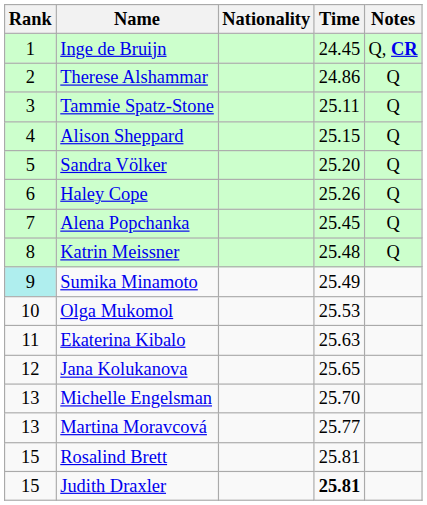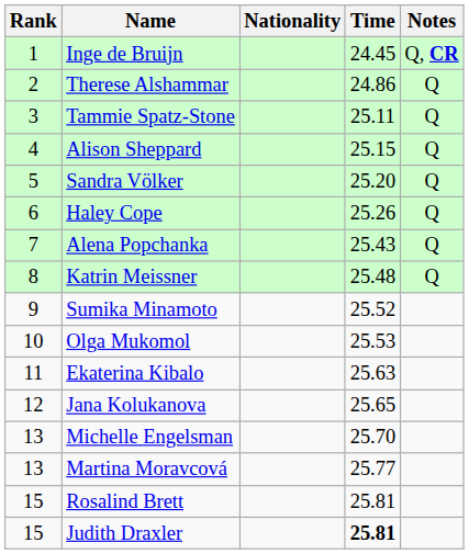 <table class="wikitable sortable" style="text-align:center">
 <tr>
 <th>Rank</th>
 <th>Name</th>
 <th>Nationality</th>
 <th>Time</th>
 <th>Notes</th>
 </tr>
 <tr bgcolor=ccffcc>
 <td>1</td>
 <td align=left><a href='#'>Inge de Bruijn</a></td>
 <td align=left></td>
 <td>24.45</td>
 <td>Q, <strong><a href='#'>CR</a></strong></td>
 </tr>
 <tr bgcolor=ccffcc>
 <td>2</td>
 <td align=left><a href='#'>Therese Alshammar</a></td>
 <td align=left></td>
 <td>24.86</td>
 <td>Q</td>
 </tr>
 <tr bgcolor=ccffcc>
 <td>3</td>
 <td align=left><a href='#'>Tammie Spatz-Stone</a></td>
 <td align=left></td>
 <td>25.11</td>
 <td>Q</td>
 </tr>
 <tr bgcolor=ccffcc>
 <td>4</td>
 <td align=left><a href='#'>Alison Sheppard</a></td>
 <td align=left></td>
 <td>25.15</td>
 <td>Q</td>
 </tr>
 <tr bgcolor=ccffcc>
 <td>5</td>
 <td align=left><a href='#'>Sandra Völker</a></td>
 <td align=left></td>
 <td>25.20</td>
 <td>Q</td>
 </tr>
 <tr bgcolor=ccffcc>
 <td>6</td>
 <td align=left><a href='#'>Haley Cope</a></td>
 <td align=left></td>
 <td>25.26</td>
 <td>Q</td>
 </tr>
 <tr bgcolor=ccffcc>
 <td>7</td>
 <td align=left><a href='#'>Alena Popchanka</a></td>
 <td align=left></td>
-<td>25.45</td>
+<td>25.43</td>
 <td>Q</td>
 </tr>
 <tr bgcolor=ccffcc>
 <td>8</td>
 <td align=left><a href='#'>Katrin Meissner</a></td>
 <td align=left></td>
 <td>25.48</td>
 <td>Q</td>
 </tr>
 <tr>
-<td style="background: paleturquoise;">9</td>
+<td>9</td>
 <td align=left><a href='#'>Sumika Minamoto</a></td>
 <td align=left></td>
-<td>25.49</td>
+<td>25.52</td>
 <td></td>
 </tr>
 <tr>
 <td>10</td>
 <td align=left><a href='#'>Olga Mukomol</a></td>
 <td align=left></td>
 <td>25.53</td>
 <td></td>
 </tr>
 <tr>
 <td>11</td>
 <td align=left><a href='#'>Ekaterina Kibalo</a></td>
 <td align=left></td>
 <td>25.63</td>
 <td></td>
 </tr>
 <tr>
 <td>12</td>
 <td align=left><a href='#'>Jana Kolukanova</a></td>
 <td align=left></td>
 <td>25.65</td>
 <td></td>
 </tr>
 <tr>
 <td>13</td>
 <td align=left><a href='#'>Michelle Engelsman</a></td>
 <td align=left></td>
 <td>25.70</td>
 <td></td>
 </tr>
 <tr>
 <td>13</td>
 <td align=left><a href='#'>Martina Moravcová</a></td>
 <td align=left></td>
 <td>25.77</td>
 <td></td>
 </tr>
 <tr>
 <td>15</td>
 <td align=left><a href='#'>Rosalind Brett</a></td>
 <td align=left></td>
 <td>25.81</td>
 <td></td>
 </tr>
 <tr>
 <td>15</td>
 <td align=left><a href='#'>Judith Draxler</a></td>
 <td align=left></td>
 <td><strong>25.81</strong></td>
 <td></td>
 </tr>
 </table>
